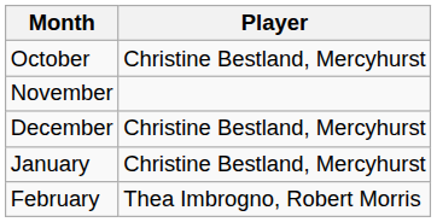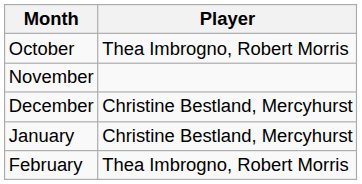 <table class="wikitable">
 <tr>
 <th>Month</th>
 <th>Player</th>
 </tr>
 <tr>
 <td>October</td>
-<td>Christine Bestland, Mercyhurst</td>
+<td>Thea Imbrogno, Robert Morris</td>
 </tr>
 <tr>
 <td>November</td>
 <td></td>
 </tr>
 <tr>
 <td>December</td>
 <td>Christine Bestland, Mercyhurst</td>
 </tr>
 <tr>
 <td>January</td>
 <td>Christine Bestland, Mercyhurst</td>
 </tr>
 <tr>
 <td>February</td>
 <td>Thea Imbrogno, Robert Morris</td>
 </tr>
 </table>
